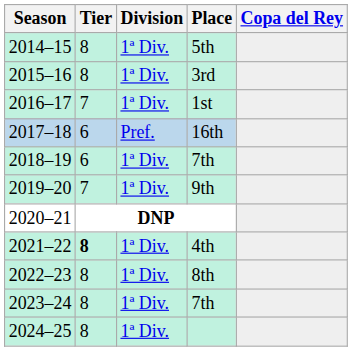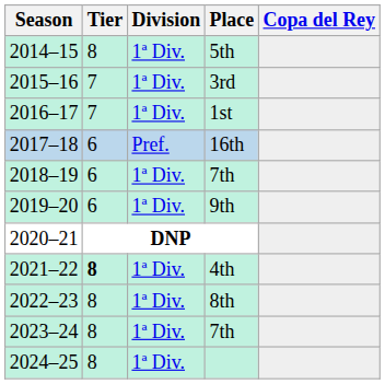 <table class="wikitable">
 <tr style="background:#f0f6fa;">
 <th>Season</th>
 <th>Tier</th>
 <th>Division</th>
 <th>Place</th>
 <th><a href='#'>Copa del Rey</a></th>
 </tr>
 <tr>
 <td style="background:#C0F2DF;">2014–15</td>
 <td style="background:#C0F2DF;">8</td>
 <td style="background:#C0F2DF;"><a href='#'>1ª Div.</a></td>
 <td style="background:#C0F2DF;">5th</td>
 <th style="background:#efefef;"></th>
 </tr>
 <tr>
 <td style="background:#C0F2DF;">2015–16</td>
-<td style="background:#C0F2DF;">8</td>
+<td style="background:#C0F2DF;">7</td>
 <td style="background:#C0F2DF;"><a href='#'>1ª Div.</a></td>
 <td style="background:#C0F2DF;">3rd</td>
 <th style="background:#efefef;"></th>
 </tr>
 <tr>
 <td style="background:#C0F2DF;">2016–17</td>
 <td style="background:#C0F2DF;">7</td>
 <td style="background:#C0F2DF;"><a href='#'>1ª Div.</a></td>
 <td style="background:#C0F2DF;">1st</td>
 <th style="background:#efefef;"></th>
 </tr>
 <tr>
 <td style="background:#BBD7EC;">2017–18</td>
 <td style="background:#BBD7EC;">6</td>
 <td style="background:#BBD7EC;"><a href='#'>Pref.</a></td>
 <td style="background:#BBD7EC;">16th</td>
 <th style="background:#efefef;"></th>
 </tr>
 <tr>
 <td style="background:#C0F2DF;">2018–19</td>
 <td style="background:#C0F2DF;">6</td>
 <td style="background:#C0F2DF;"><a href='#'>1ª Div.</a></td>
 <td style="background:#C0F2DF;">7th</td>
 <th style="background:#efefef;"></th>
 </tr>
 <tr>
 <td style="background:#C0F2DF;">2019–20</td>
-<td style="background:#C0F2DF;">7</td>
+<td style="background:#C0F2DF;">6</td>
 <td style="background:#C0F2DF;"><a href='#'>1ª Div.</a></td>
 <td style="background:#C0F2DF;">9th</td>
 <th style="background:#efefef;"></th>
 </tr>
 <tr>
 <td style="background:#FFFFFF;">2020–21</td>
 <th style="background:#FFFFFF;" colspan="3">DNP</th>
 <th style="background:#efefef;"></th>
 </tr>
 <tr>
 <td style="background:#C0F2DF;">2021–22</td>
 <td style="background:#C0F2DF;"><strong>8</strong></td>
 <td style="background:#C0F2DF;"><a href='#'>1ª Div.</a></td>
 <td style="background:#C0F2DF;">4th</td>
 <th style="background:#efefef;"></th>
 </tr>
 <tr>
 <td style="background:#C0F2DF;">2022–23</td>
 <td style="background:#C0F2DF;">8</td>
 <td style="background:#C0F2DF;"><a href='#'>1ª Div.</a></td>
 <td style="background:#C0F2DF;">8th</td>
 <th style="background:#efefef;"></th>
 </tr>
 <tr>
 <td style="background:#C0F2DF;">2023–24</td>
 <td style="background:#C0F2DF;">8</td>
 <td style="background:#C0F2DF;"><a href='#'>1ª Div.</a></td>
 <td style="background:#C0F2DF;">7th</td>
 <th style="background:#efefef;"></th>
 </tr>
 <tr>
 <td style="background:#C0F2DF;">2024–25</td>
 <td style="background:#C0F2DF;">8</td>
 <td style="background:#C0F2DF;"><a href='#'>1ª Div.</a></td>
 <td style="background:#C0F2DF;"></td>
 <th style="background:#efefef;"></th>
 </tr>
 </table>
